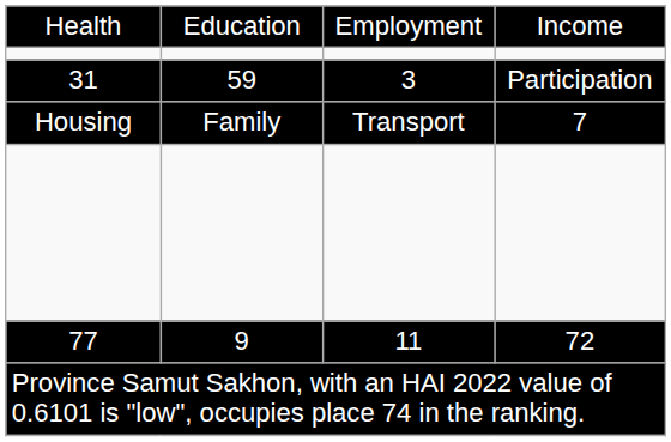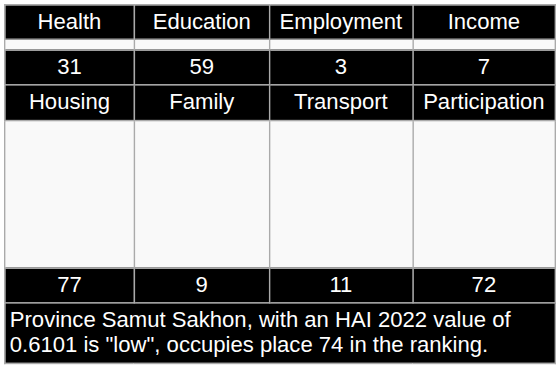 <table class="wikitable floatright" style="width:400px;">
 <tr>
 <td style="text-align:center; width:100px; background:black; color:white;">Health</td>
 <td style="text-align:center; width:100px; background:black; color:white;">Education</td>
 <td style="text-align:center; width:100px; background:black; color:white;">Employment</td>
 <td style="text-align:center; width:100px; background:black; color:white;">Income</td>
 </tr>
 <tr>
 <td></td>
 <td></td>
 <td></td>
 <td></td>
 </tr>
 <tr>
 <td style="text-align:center; background:black; color:white;">31</td>
 <td style="text-align:center; background:black; color:white;">59</td>
 <td style="text-align:center; background:black; color:white;">3</td>
-<td style="text-align:center; background:black; color:white;">Participation</td>
+<td style="text-align:center; background:black; color:white;">7</td>
 </tr>
 <tr>
 <td style="text-align:center; background:black; color:white;">Housing</td>
 <td style="text-align:center; background:black; color:white;">Family</td>
 <td style="text-align:center; background:black; color:white;">Transport</td>
-<td style="text-align:center; background:black; color:white;">7</td>
+<td style="text-align:center; background:black; color:white;">Participation</td>
 </tr>
 <tr>
 <td style="height:100px;"></td>
 <td></td>
 <td></td>
 <td></td>
 </tr>
 <tr>
 <td style="text-align:center; background:black; color:white;">77</td>
 <td style="text-align:center; background:black; color:white;">9</td>
 <td style="text-align:center; background:black; color:white;">11</td>
 <td style="text-align:center; background:black; color:white;">72</td>
 </tr>
 <tr>
 <td colspan="4"; style="background:black; color:white;">Province Samut Sakhon, with an HAI 2022 value of 0.6101 is "low", occupies place 74 in the ranking.</td>
 </tr>
 </table>
